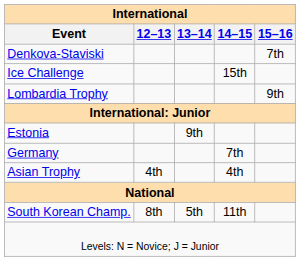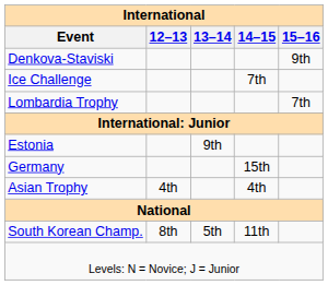 <table class="wikitable" style="text-align:center">
 <tr>
 <th style="background-color: #ffdead; " colspan=5 align=center>International</th>
 </tr>
 <tr>
 <th>Event</th>
 <th><a href='#'>12–13</a></th>
 <th><a href='#'>13–14</a></th>
 <th><a href='#'>14–15</a></th>
 <th><a href='#'>15–16</a></th>
 </tr>
 <tr>
 <td align=left> <a href='#'>Denkova-Staviski</a></td>
 <td></td>
 <td></td>
 <td></td>
-<td>7th</td>
+<td>9th</td>
 </tr>
 <tr>
 <td align=left> <a href='#'>Ice Challenge</a></td>
 <td></td>
 <td></td>
-<td>15th</td>
+<td>7th</td>
 <td></td>
 </tr>
 <tr>
 <td align=left><a href='#'>Lombardia Trophy</a></td>
 <td></td>
 <td></td>
 <td></td>
-<td>9th</td>
+<td>7th</td>
 </tr>
 <tr>
 <th style="background-color: #ffdead; " colspan=5 align=center>International: Junior</th>
 </tr>
 <tr>
 <td align=left> <a href='#'>Estonia</a></td>
 <td></td>
 <td>9th</td>
 <td></td>
 <td></td>
 </tr>
 <tr>
 <td align=left> <a href='#'>Germany</a></td>
 <td></td>
 <td></td>
-<td>7th</td>
+<td>15th</td>
 <td></td>
 </tr>
 <tr>
 <td align=left><a href='#'>Asian Trophy</a></td>
 <td>4th</td>
 <td></td>
 <td>4th</td>
 <td></td>
 </tr>
 <tr>
 <th style="background-color: #ffdead; " colspan=5 align=center>National</th>
 </tr>
 <tr>
 <td align=left><a href='#'>South Korean Champ.</a></td>
 <td>8th</td>
 <td>5th</td>
 <td>11th</td>
 <td></td>
 </tr>
 <tr>
 <td colspan=5 align=center><small><br> Levels: N = Novice; J = Junior </small></td>
 </tr>
 </table>
